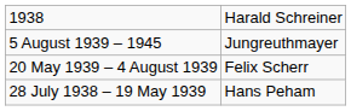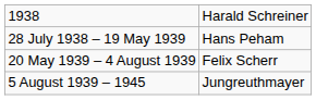 <table class=wikitable>
 <tr>
 <td>1938</td>
 <td>Harald Schreiner</td>
 </tr>
 <tr>
-<td>5 August 1939 – 1945</td>
-<td>Jungreuthmayer</td>
+<td>28 July 1938 – 19 May 1939</td>
+<td>Hans Peham</td>
 </tr>
 <tr>
 <td>20 May 1939 – 4 August 1939</td>
 <td>Felix Scherr</td>
 </tr>
 <tr>
-<td>28 July 1938 – 19 May 1939</td>
-<td>Hans Peham</td>
+<td>5 August 1939 – 1945</td>
+<td>Jungreuthmayer</td>
 </tr>
 </table>
